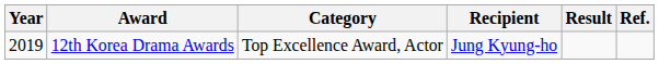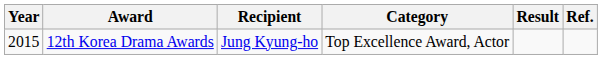 <table class="wikitable">
 <tr>
 <th>Year</th>
 <th>Award</th>
+<th>Recipient</th>
 <th>Category</th>
-<th>Recipient</th>
 <th>Result</th>
 <th>Ref.</th>
 </tr>
 <tr>
-<td>2019</td>
+<td>2015</td>
 <td><a href='#'>12th Korea Drama Awards</a></td>
+<td><a href='#'>Jung Kyung-ho</a></td>
 <td>Top Excellence Award, Actor</td>
-<td><a href='#'>Jung Kyung-ho</a></td>
 <td></td>
 <td></td>
 </tr>
 </table>
